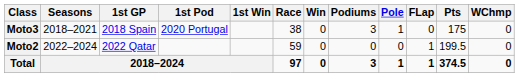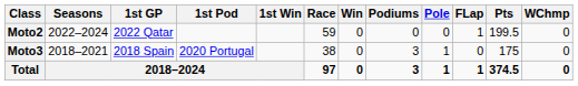 <table class="wikitable" style="text-align:right;">
 <tr>
 <th>Class</th>
 <th>Seasons</th>
 <th>1st GP</th>
 <th>1st Pod</th>
 <th>1st Win</th>
 <th>Race</th>
 <th>Win</th>
 <th>Podiums</th>
 <th><a href='#'>Pole</a></th>
 <th>FLap</th>
 <th>Pts</th>
 <th>WChmp</th>
 </tr>
 <tr>
+<th>Moto2</th>
+<td>2022–2024</td>
+<td style="text-align:left;"><a href='#'>2022 Qatar</a></td>
+<td style="text-align:left;"></td>
+<td style="text-align:left;"></td>
+<td>59</td>
+<td>0</td>
+<td>0</td>
+<td>0</td>
+<td>1</td>
+<td>199.5</td>
+<td>0</td>
+</tr>
+<tr>
 <th>Moto3</th>
 <td>2018–2021</td>
 <td style="text-align:left;"><a href='#'>2018 Spain</a></td>
 <td style="text-align:left;"><a href='#'>2020 Portugal</a></td>
 <td style="text-align:left;"></td>
 <td>38</td>
 <td>0</td>
 <td>3</td>
 <td>1</td>
 <td>0</td>
 <td>175</td>
 <td>0</td>
 </tr>
 <tr>
-<th>Moto2</th>
-<td>2022–2024</td>
-<td style="text-align:left;"><a href='#'>2022 Qatar</a></td>
-<td style="text-align:left;"></td>
-<td style="text-align:left;"></td>
-<td>59</td>
-<td>0</td>
-<td>0</td>
-<td>0</td>
-<td>1</td>
-<td>199.5</td>
-<td>0</td>
-</tr>
-<tr>
 <th>Total</th>
 <th colspan="4">2018–2024</th>
 <td><strong>97</strong></td>
 <td><strong>0</strong></td>
 <td><strong>3</strong></td>
 <td><strong>1</strong></td>
 <td><strong>1</strong></td>
 <td><strong>374.5</strong></td>
 <td><strong>0</strong></td>
 </tr>
 </table>
